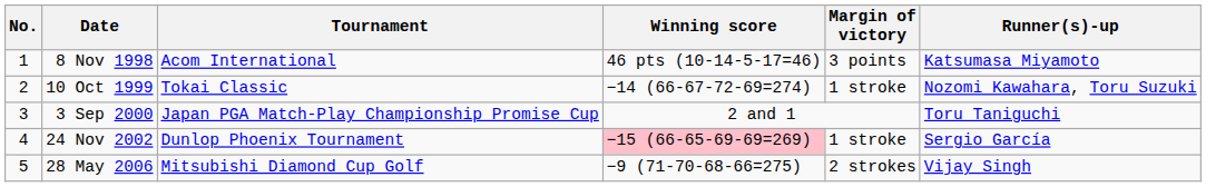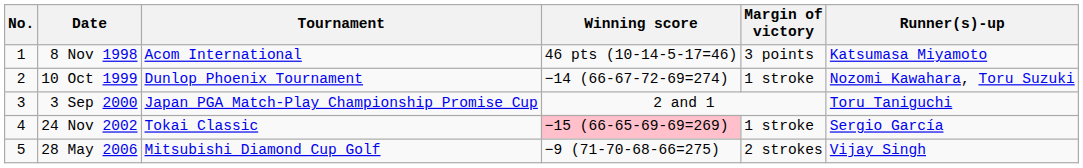 <table class="wikitable" style="font-size:95%;">
 <tr>
 <th>No.</th>
 <th>Date</th>
 <th>Tournament</th>
 <th>Winning score</th>
 <th>Margin of<br>victory</th>
 <th>Runner(s)-up</th>
 </tr>
 <tr>
 <td align=center>1</td>
 <td align=right>8 Nov <a href='#'>1998</a></td>
 <td><a href='#'>Acom International</a></td>
 <td>46 pts (10-14-5-17=46)</td>
 <td>3 points</td>
 <td> <a href='#'>Katsumasa Miyamoto</a></td>
 </tr>
 <tr>
 <td align=center>2</td>
 <td align=right>10 Oct <a href='#'>1999</a></td>
-<td><a href='#'>Tokai Classic</a></td>
+<td><a href='#'>Dunlop Phoenix Tournament</a></td>
 <td>−14 (66-67-72-69=274)</td>
 <td>1 stroke</td>
 <td> <a href='#'>Nozomi Kawahara</a>,  <a href='#'>Toru Suzuki</a></td>
 </tr>
 <tr>
 <td align=center>3</td>
 <td align=right>3 Sep <a href='#'>2000</a></td>
 <td><a href='#'>Japan PGA Match-Play Championship Promise Cup</a></td>
 <td colspan=2 align=center>2 and 1</td>
 <td> <a href='#'>Toru Taniguchi</a></td>
 </tr>
 <tr>
 <td align=center>4</td>
 <td align=right>24 Nov <a href='#'>2002</a></td>
-<td><a href='#'>Dunlop Phoenix Tournament</a></td>
+<td><a href='#'>Tokai Classic</a></td>
 <td style="background: pink;">−15 (66-65-69-69=269)</td>
 <td>1 stroke</td>
 <td> <a href='#'>Sergio García</a></td>
 </tr>
 <tr>
 <td align=center>5</td>
 <td align=right>28 May <a href='#'>2006</a></td>
 <td><a href='#'>Mitsubishi Diamond Cup Golf</a></td>
 <td>−9 (71-70-68-66=275)</td>
 <td>2 strokes</td>
 <td> <a href='#'>Vijay Singh</a></td>
 </tr>
 </table>
